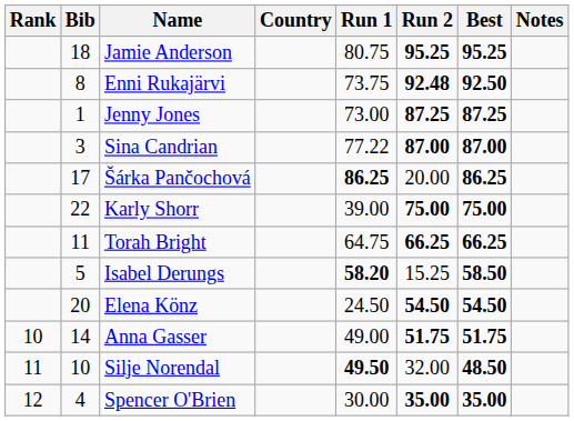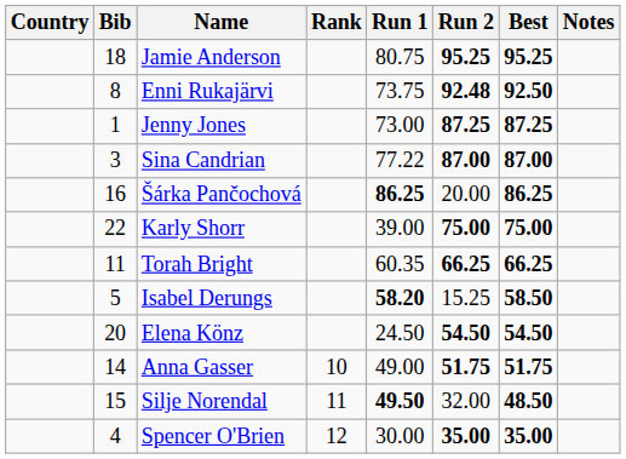 <table class="wikitable sortable" style="text-align:center">
 <tr>
-<th>Rank</th>
+<th>Country</th>
 <th>Bib</th>
 <th>Name</th>
-<th>Country</th>
+<th>Rank</th>
 <th>Run 1</th>
 <th>Run 2</th>
 <th>Best</th>
 <th>Notes</th>
 </tr>
 <tr>
-<td></td>
+<td align=left></td>
 <td>18</td>
 <td align=left><a href='#'>Jamie Anderson</a></td>
-<td align=left></td>
+<td></td>
 <td>80.75</td>
 <td><strong>95.25</strong></td>
 <td><strong>95.25</strong></td>
 <td></td>
 </tr>
 <tr>
-<td></td>
+<td align=left></td>
 <td>8</td>
 <td align=left><a href='#'>Enni Rukajärvi</a></td>
-<td align=left></td>
+<td></td>
 <td>73.75</td>
 <td><strong>92.48</strong></td>
 <td><strong>92.50</strong></td>
 <td></td>
 </tr>
 <tr>
-<td></td>
+<td align=left></td>
 <td>1</td>
 <td align=left><a href='#'>Jenny Jones</a></td>
-<td align=left></td>
+<td></td>
 <td>73.00</td>
 <td><strong>87.25</strong></td>
 <td><strong>87.25</strong></td>
 <td></td>
 </tr>
 <tr>
-<td></td>
+<td align=left></td>
 <td>3</td>
 <td align=left><a href='#'>Sina Candrian</a></td>
-<td align=left></td>
+<td></td>
 <td>77.22</td>
 <td><strong>87.00</strong></td>
 <td><strong>87.00</strong></td>
 <td></td>
 </tr>
 <tr>
+<td align=left></td>
+<td>16</td>
+<td align=left><a href='#'>Šárka Pančochová</a></td>
 <td></td>
-<td>17</td>
-<td align=left><a href='#'>Šárka Pančochová</a></td>
-<td align=left></td>
 <td><strong>86.25</strong></td>
 <td>20.00</td>
 <td><strong>86.25</strong></td>
 <td></td>
 </tr>
 <tr>
-<td></td>
+<td align=left></td>
 <td>22</td>
 <td align=left><a href='#'>Karly Shorr</a></td>
-<td align=left></td>
+<td></td>
 <td>39.00</td>
 <td><strong>75.00</strong></td>
 <td><strong>75.00</strong></td>
 <td></td>
 </tr>
 <tr>
-<td></td>
+<td align=left></td>
 <td>11</td>
 <td align=left><a href='#'>Torah Bright</a></td>
-<td align=left></td>
-<td>64.75</td>
+<td></td>
+<td>60.35</td>
 <td><strong>66.25</strong></td>
 <td><strong>66.25</strong></td>
 <td></td>
 </tr>
 <tr>
-<td></td>
+<td align=left></td>
 <td>5</td>
 <td align=left><a href='#'>Isabel Derungs</a></td>
-<td align=left></td>
+<td></td>
 <td><strong>58.20</strong></td>
 <td>15.25</td>
 <td><strong>58.50</strong></td>
 <td></td>
 </tr>
 <tr>
-<td></td>
+<td align=left></td>
 <td>20</td>
 <td align=left><a href='#'>Elena Könz</a></td>
-<td align=left></td>
+<td></td>
 <td>24.50</td>
 <td><strong>54.50</strong></td>
 <td><strong>54.50</strong></td>
 <td></td>
 </tr>
 <tr>
-<td>10</td>
+<td align=left></td>
 <td>14</td>
 <td align=left><a href='#'>Anna Gasser</a></td>
-<td align=left></td>
+<td>10</td>
 <td>49.00</td>
 <td><strong>51.75</strong></td>
 <td><strong>51.75</strong></td>
 <td></td>
 </tr>
 <tr>
+<td align=left></td>
+<td>15</td>
+<td align=left><a href='#'>Silje Norendal</a></td>
 <td>11</td>
-<td>10</td>
-<td align=left><a href='#'>Silje Norendal</a></td>
-<td align=left></td>
 <td><strong>49.50</strong></td>
 <td>32.00</td>
 <td><strong>48.50</strong></td>
 <td></td>
 </tr>
 <tr>
-<td>12</td>
+<td align=left></td>
 <td>4</td>
 <td align=left><a href='#'>Spencer O'Brien</a></td>
-<td align=left></td>
+<td>12</td>
 <td>30.00</td>
 <td><strong>35.00</strong></td>
 <td><strong>35.00</strong></td>
 <td></td>
 </tr>
 </table>
